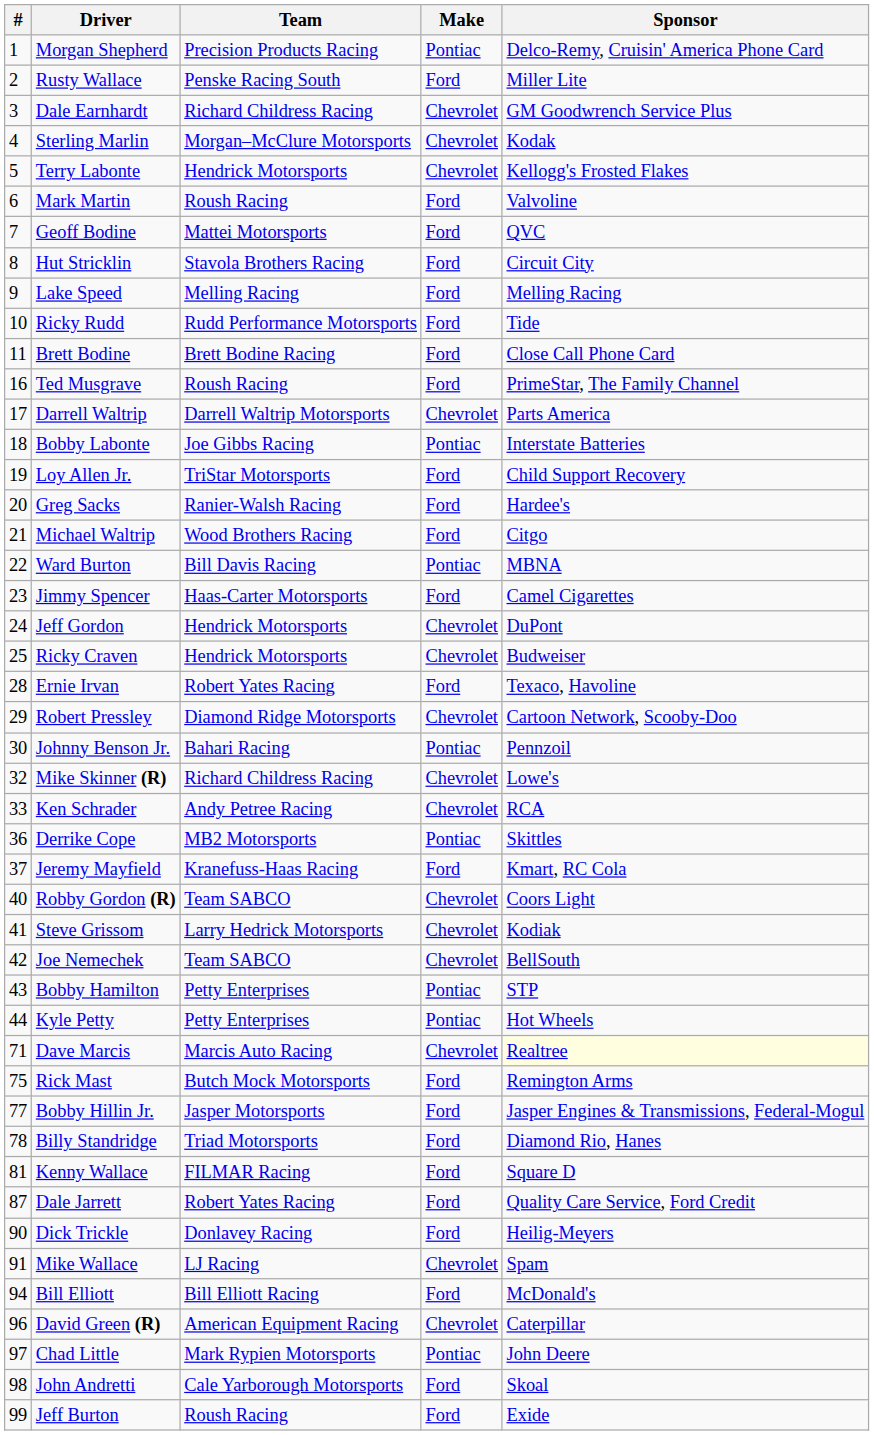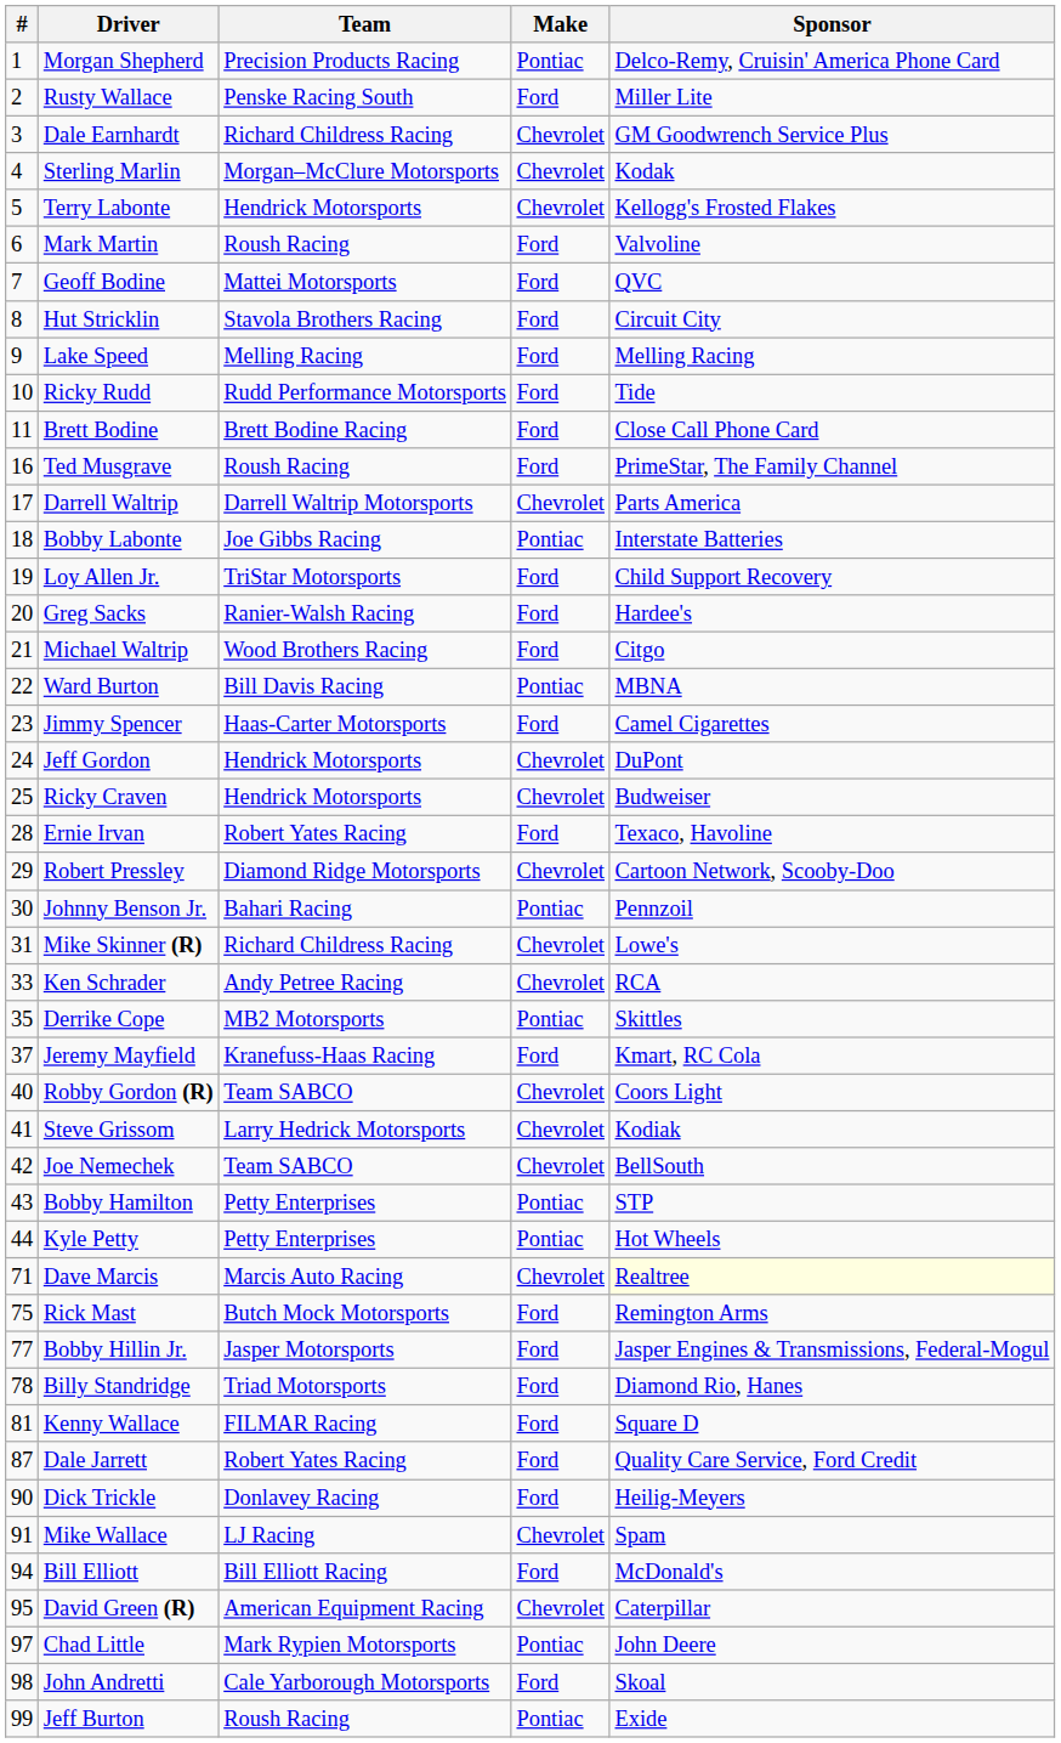 <table class="wikitable" style="font-size:95%">
 <tr>
 <th>#</th>
 <th>Driver</th>
 <th>Team</th>
 <th>Make</th>
 <th>Sponsor</th>
 </tr>
 <tr>
 <td>1</td>
 <td><a href='#'>Morgan Shepherd</a></td>
 <td><a href='#'>Precision Products Racing</a></td>
 <td><a href='#'>Pontiac</a></td>
 <td><a href='#'>Delco-Remy</a>, <a href='#'>Cruisin' America Phone Card</a></td>
 </tr>
 <tr>
 <td>2</td>
 <td><a href='#'>Rusty Wallace</a></td>
 <td><a href='#'>Penske Racing South</a></td>
 <td><a href='#'>Ford</a></td>
 <td><a href='#'>Miller Lite</a></td>
 </tr>
 <tr>
 <td>3</td>
 <td><a href='#'>Dale Earnhardt</a></td>
 <td><a href='#'>Richard Childress Racing</a></td>
 <td><a href='#'>Chevrolet</a></td>
 <td><a href='#'>GM Goodwrench Service Plus</a></td>
 </tr>
 <tr>
 <td>4</td>
 <td><a href='#'>Sterling Marlin</a></td>
 <td><a href='#'>Morgan–McClure Motorsports</a></td>
 <td><a href='#'>Chevrolet</a></td>
 <td><a href='#'>Kodak</a></td>
 </tr>
 <tr>
 <td>5</td>
 <td><a href='#'>Terry Labonte</a></td>
 <td><a href='#'>Hendrick Motorsports</a></td>
 <td><a href='#'>Chevrolet</a></td>
 <td><a href='#'>Kellogg's Frosted Flakes</a></td>
 </tr>
 <tr>
 <td>6</td>
 <td><a href='#'>Mark Martin</a></td>
 <td><a href='#'>Roush Racing</a></td>
 <td><a href='#'>Ford</a></td>
 <td><a href='#'>Valvoline</a></td>
 </tr>
 <tr>
 <td>7</td>
 <td><a href='#'>Geoff Bodine</a></td>
 <td><a href='#'>Mattei Motorsports</a></td>
 <td><a href='#'>Ford</a></td>
 <td><a href='#'>QVC</a></td>
 </tr>
 <tr>
 <td>8</td>
 <td><a href='#'>Hut Stricklin</a></td>
 <td><a href='#'>Stavola Brothers Racing</a></td>
 <td><a href='#'>Ford</a></td>
 <td><a href='#'>Circuit City</a></td>
 </tr>
 <tr>
 <td>9</td>
 <td><a href='#'>Lake Speed</a></td>
 <td><a href='#'>Melling Racing</a></td>
 <td><a href='#'>Ford</a></td>
 <td><a href='#'>Melling Racing</a></td>
 </tr>
 <tr>
 <td>10</td>
 <td><a href='#'>Ricky Rudd</a></td>
 <td><a href='#'>Rudd Performance Motorsports</a></td>
 <td><a href='#'>Ford</a></td>
 <td><a href='#'>Tide</a></td>
 </tr>
 <tr>
 <td>11</td>
 <td><a href='#'>Brett Bodine</a></td>
 <td><a href='#'>Brett Bodine Racing</a></td>
 <td><a href='#'>Ford</a></td>
 <td><a href='#'>Close Call Phone Card</a></td>
 </tr>
 <tr>
 <td>16</td>
 <td><a href='#'>Ted Musgrave</a></td>
 <td><a href='#'>Roush Racing</a></td>
 <td><a href='#'>Ford</a></td>
 <td><a href='#'>PrimeStar</a>, <a href='#'>The Family Channel</a></td>
 </tr>
 <tr>
 <td>17</td>
 <td><a href='#'>Darrell Waltrip</a></td>
 <td><a href='#'>Darrell Waltrip Motorsports</a></td>
 <td><a href='#'>Chevrolet</a></td>
 <td><a href='#'>Parts America</a></td>
 </tr>
 <tr>
 <td>18</td>
 <td><a href='#'>Bobby Labonte</a></td>
 <td><a href='#'>Joe Gibbs Racing</a></td>
 <td><a href='#'>Pontiac</a></td>
 <td><a href='#'>Interstate Batteries</a></td>
 </tr>
 <tr>
 <td>19</td>
 <td><a href='#'>Loy Allen Jr.</a></td>
 <td><a href='#'>TriStar Motorsports</a></td>
 <td><a href='#'>Ford</a></td>
 <td><a href='#'>Child Support Recovery</a></td>
 </tr>
 <tr>
 <td>20</td>
 <td><a href='#'>Greg Sacks</a></td>
 <td><a href='#'>Ranier-Walsh Racing</a></td>
 <td><a href='#'>Ford</a></td>
 <td><a href='#'>Hardee's</a></td>
 </tr>
 <tr>
 <td>21</td>
 <td><a href='#'>Michael Waltrip</a></td>
 <td><a href='#'>Wood Brothers Racing</a></td>
 <td><a href='#'>Ford</a></td>
 <td><a href='#'>Citgo</a></td>
 </tr>
 <tr>
 <td>22</td>
 <td><a href='#'>Ward Burton</a></td>
 <td><a href='#'>Bill Davis Racing</a></td>
 <td><a href='#'>Pontiac</a></td>
 <td><a href='#'>MBNA</a></td>
 </tr>
 <tr>
 <td>23</td>
 <td><a href='#'>Jimmy Spencer</a></td>
 <td><a href='#'>Haas-Carter Motorsports</a></td>
 <td><a href='#'>Ford</a></td>
 <td><a href='#'>Camel Cigarettes</a></td>
 </tr>
 <tr>
 <td>24</td>
 <td><a href='#'>Jeff Gordon</a></td>
 <td><a href='#'>Hendrick Motorsports</a></td>
 <td><a href='#'>Chevrolet</a></td>
 <td><a href='#'>DuPont</a></td>
 </tr>
 <tr>
 <td>25</td>
 <td><a href='#'>Ricky Craven</a></td>
 <td><a href='#'>Hendrick Motorsports</a></td>
 <td><a href='#'>Chevrolet</a></td>
 <td><a href='#'>Budweiser</a></td>
 </tr>
 <tr>
 <td>28</td>
 <td><a href='#'>Ernie Irvan</a></td>
 <td><a href='#'>Robert Yates Racing</a></td>
 <td><a href='#'>Ford</a></td>
 <td><a href='#'>Texaco</a>, <a href='#'>Havoline</a></td>
 </tr>
 <tr>
 <td>29</td>
 <td><a href='#'>Robert Pressley</a></td>
 <td><a href='#'>Diamond Ridge Motorsports</a></td>
 <td><a href='#'>Chevrolet</a></td>
 <td><a href='#'>Cartoon Network</a>, <a href='#'>Scooby-Doo</a></td>
 </tr>
 <tr>
 <td>30</td>
 <td><a href='#'>Johnny Benson Jr.</a></td>
 <td><a href='#'>Bahari Racing</a></td>
 <td><a href='#'>Pontiac</a></td>
 <td><a href='#'>Pennzoil</a></td>
 </tr>
 <tr>
-<td>32</td>
+<td>31</td>
 <td><a href='#'>Mike Skinner</a> <strong>(R)</strong></td>
 <td><a href='#'>Richard Childress Racing</a></td>
 <td><a href='#'>Chevrolet</a></td>
 <td><a href='#'>Lowe's</a></td>
 </tr>
 <tr>
 <td>33</td>
 <td><a href='#'>Ken Schrader</a></td>
 <td><a href='#'>Andy Petree Racing</a></td>
 <td><a href='#'>Chevrolet</a></td>
 <td><a href='#'>RCA</a></td>
 </tr>
 <tr>
-<td>36</td>
+<td>35</td>
 <td><a href='#'>Derrike Cope</a></td>
 <td><a href='#'>MB2 Motorsports</a></td>
 <td><a href='#'>Pontiac</a></td>
 <td><a href='#'>Skittles</a></td>
 </tr>
 <tr>
 <td>37</td>
 <td><a href='#'>Jeremy Mayfield</a></td>
 <td><a href='#'>Kranefuss-Haas Racing</a></td>
 <td><a href='#'>Ford</a></td>
 <td><a href='#'>Kmart</a>, <a href='#'>RC Cola</a></td>
 </tr>
 <tr>
 <td>40</td>
 <td><a href='#'>Robby Gordon</a> <strong>(R)</strong></td>
 <td><a href='#'>Team SABCO</a></td>
 <td><a href='#'>Chevrolet</a></td>
 <td><a href='#'>Coors Light</a></td>
 </tr>
 <tr>
 <td>41</td>
 <td><a href='#'>Steve Grissom</a></td>
 <td><a href='#'>Larry Hedrick Motorsports</a></td>
 <td><a href='#'>Chevrolet</a></td>
 <td><a href='#'>Kodiak</a></td>
 </tr>
 <tr>
 <td>42</td>
 <td><a href='#'>Joe Nemechek</a></td>
 <td><a href='#'>Team SABCO</a></td>
 <td><a href='#'>Chevrolet</a></td>
 <td><a href='#'>BellSouth</a></td>
 </tr>
 <tr>
 <td>43</td>
 <td><a href='#'>Bobby Hamilton</a></td>
 <td><a href='#'>Petty Enterprises</a></td>
 <td><a href='#'>Pontiac</a></td>
 <td><a href='#'>STP</a></td>
 </tr>
 <tr>
 <td>44</td>
 <td><a href='#'>Kyle Petty</a></td>
 <td><a href='#'>Petty Enterprises</a></td>
 <td><a href='#'>Pontiac</a></td>
 <td><a href='#'>Hot Wheels</a></td>
 </tr>
 <tr>
 <td>71</td>
 <td><a href='#'>Dave Marcis</a></td>
 <td><a href='#'>Marcis Auto Racing</a></td>
 <td><a href='#'>Chevrolet</a></td>
 <td style="background: lightyellow;"><a href='#'>Realtree</a></td>
 </tr>
 <tr>
 <td>75</td>
 <td><a href='#'>Rick Mast</a></td>
 <td><a href='#'>Butch Mock Motorsports</a></td>
 <td><a href='#'>Ford</a></td>
 <td><a href='#'>Remington Arms</a></td>
 </tr>
 <tr>
 <td>77</td>
 <td><a href='#'>Bobby Hillin Jr.</a></td>
 <td><a href='#'>Jasper Motorsports</a></td>
 <td><a href='#'>Ford</a></td>
 <td><a href='#'>Jasper Engines & Transmissions</a>, <a href='#'>Federal-Mogul</a></td>
 </tr>
 <tr>
 <td>78</td>
 <td><a href='#'>Billy Standridge</a></td>
 <td><a href='#'>Triad Motorsports</a></td>
 <td><a href='#'>Ford</a></td>
 <td><a href='#'>Diamond Rio</a>, <a href='#'>Hanes</a></td>
 </tr>
 <tr>
 <td>81</td>
 <td><a href='#'>Kenny Wallace</a></td>
 <td><a href='#'>FILMAR Racing</a></td>
 <td><a href='#'>Ford</a></td>
 <td><a href='#'>Square D</a></td>
 </tr>
 <tr>
 <td>87</td>
 <td><a href='#'>Dale Jarrett</a></td>
 <td><a href='#'>Robert Yates Racing</a></td>
 <td><a href='#'>Ford</a></td>
 <td><a href='#'>Quality Care Service</a>, <a href='#'>Ford Credit</a></td>
 </tr>
 <tr>
 <td>90</td>
 <td><a href='#'>Dick Trickle</a></td>
 <td><a href='#'>Donlavey Racing</a></td>
 <td><a href='#'>Ford</a></td>
 <td><a href='#'>Heilig-Meyers</a></td>
 </tr>
 <tr>
 <td>91</td>
 <td><a href='#'>Mike Wallace</a></td>
 <td><a href='#'>LJ Racing</a></td>
 <td><a href='#'>Chevrolet</a></td>
 <td><a href='#'>Spam</a></td>
 </tr>
 <tr>
 <td>94</td>
 <td><a href='#'>Bill Elliott</a></td>
 <td><a href='#'>Bill Elliott Racing</a></td>
 <td><a href='#'>Ford</a></td>
 <td><a href='#'>McDonald's</a></td>
 </tr>
 <tr>
-<td>96</td>
+<td>95</td>
 <td><a href='#'>David Green</a> <strong>(R)</strong></td>
 <td><a href='#'>American Equipment Racing</a></td>
 <td><a href='#'>Chevrolet</a></td>
 <td><a href='#'>Caterpillar</a></td>
 </tr>
 <tr>
 <td>97</td>
 <td><a href='#'>Chad Little</a></td>
 <td><a href='#'>Mark Rypien Motorsports</a></td>
 <td><a href='#'>Pontiac</a></td>
 <td><a href='#'>John Deere</a></td>
 </tr>
 <tr>
 <td>98</td>
 <td><a href='#'>John Andretti</a></td>
 <td><a href='#'>Cale Yarborough Motorsports</a></td>
 <td><a href='#'>Ford</a></td>
 <td><a href='#'>Skoal</a></td>
 </tr>
 <tr>
 <td>99</td>
 <td><a href='#'>Jeff Burton</a></td>
 <td><a href='#'>Roush Racing</a></td>
-<td><a href='#'>Ford</a></td>
+<td><a href='#'>Pontiac</a></td>
 <td><a href='#'>Exide</a></td>
 </tr>
 </table>
